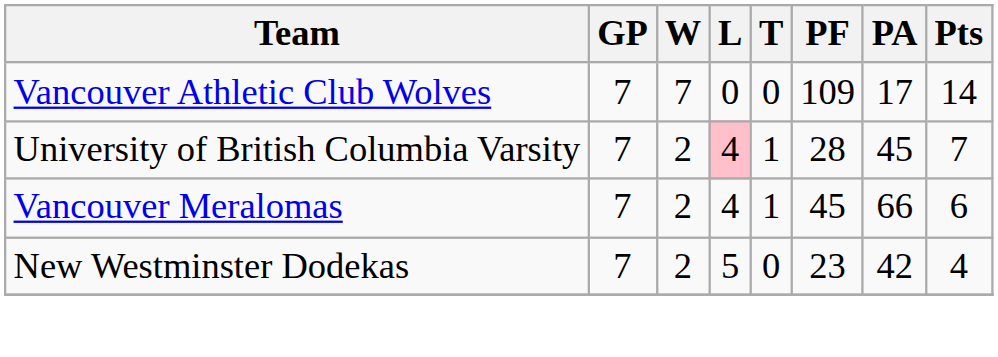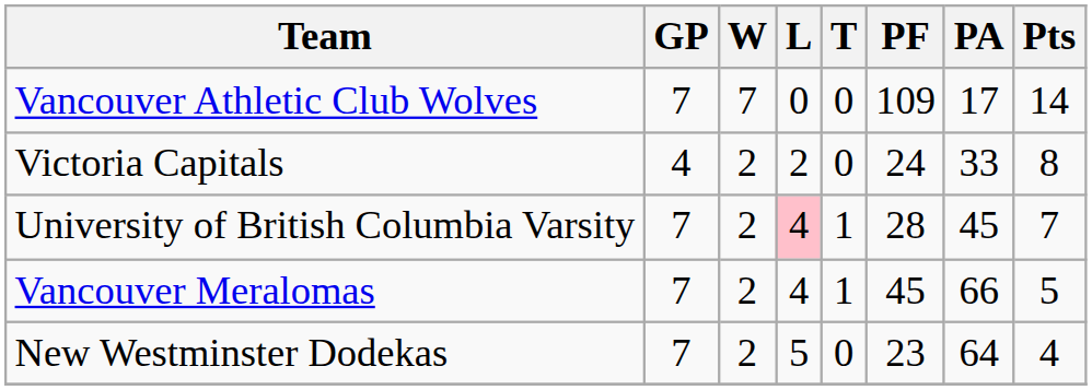 <table class="wikitable">
 <tr>
 <th>Team</th>
 <th>GP</th>
 <th>W</th>
 <th>L</th>
 <th>T</th>
 <th>PF</th>
 <th>PA</th>
 <th>Pts</th>
 </tr>
 <tr align="center">
 <td align="left"><a href='#'>Vancouver Athletic Club Wolves</a></td>
 <td>7</td>
 <td>7</td>
 <td>0</td>
 <td>0</td>
 <td>109</td>
 <td>17</td>
 <td>14</td>
 </tr>
 <tr align="center">
+<td align="left">Victoria Capitals</td>
+<td>4</td>
+<td>2</td>
+<td>2</td>
+<td>0</td>
+<td>24</td>
+<td>33</td>
+<td>8</td>
+</tr>
+<tr align="center">
 <td align="left">University of British Columbia Varsity</td>
 <td>7</td>
 <td>2</td>
 <td style="background: pink;">4</td>
 <td>1</td>
 <td>28</td>
 <td>45</td>
 <td>7</td>
 </tr>
 <tr align="center">
 <td align="left"><a href='#'>Vancouver Meralomas</a></td>
 <td>7</td>
 <td>2</td>
 <td>4</td>
 <td>1</td>
 <td>45</td>
 <td>66</td>
-<td>6</td>
+<td>5</td>
 </tr>
 <tr align="center">
 <td align="left">New Westminster Dodekas</td>
 <td>7</td>
 <td>2</td>
 <td>5</td>
 <td>0</td>
 <td>23</td>
-<td>42</td>
+<td>64</td>
 <td>4</td>
 </tr>
 <tr align="center">
 </tr>
 </table>
